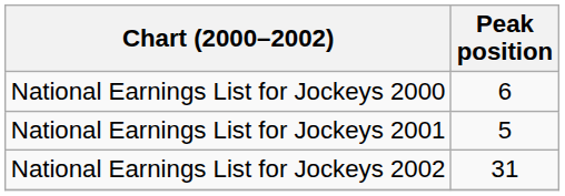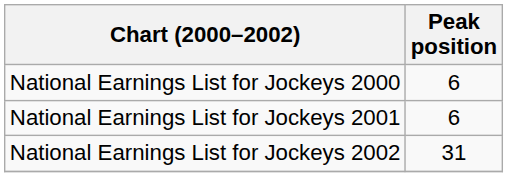 <table class="wikitable sortable">
 <tr>
 <th>Chart (2000–2002)</th>
 <th>Peak<br>position</th>
 </tr>
 <tr>
 <td>National Earnings List for Jockeys 2000</td>
 <td style="text-align:center;">6</td>
 </tr>
 <tr>
 <td>National Earnings List for Jockeys 2001</td>
-<td style="text-align:center;">5</td>
+<td style="text-align:center;">6</td>
 </tr>
 <tr>
 <td>National Earnings List for Jockeys 2002</td>
 <td style="text-align:center;">31</td>
 </tr>
 <tr>
 </tr>
 </table>
